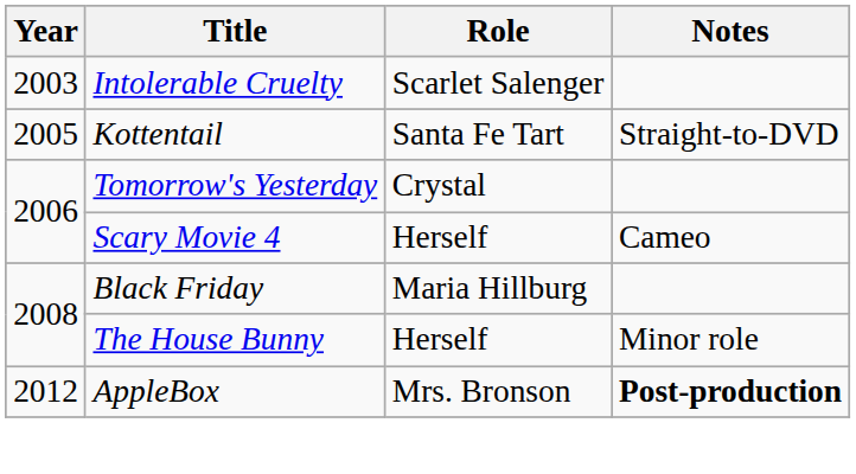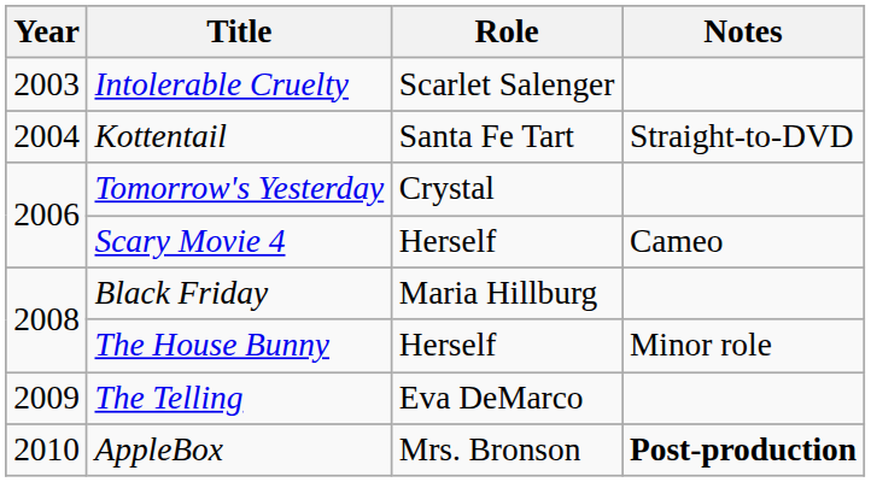 <table class="wikitable">
 <tr>
 <th>Year</th>
 <th>Title</th>
 <th>Role</th>
 <th>Notes</th>
 </tr>
 <tr>
 <td>2003</td>
 <td><em><a href='#'>Intolerable Cruelty</a></em></td>
 <td>Scarlet Salenger</td>
 <td></td>
 </tr>
 <tr>
-<td>2005</td>
+<td>2004</td>
 <td><em>Kottentail</em></td>
 <td>Santa Fe Tart</td>
 <td>Straight-to-DVD</td>
 </tr>
 <tr>
 <td rowspan="2">2006</td>
 <td><em><a href='#'>Tomorrow's Yesterday</a></em></td>
 <td>Crystal</td>
 <td></td>
 </tr>
 <tr>
 <td><em><a href='#'>Scary Movie 4</a> </em></td>
 <td>Herself</td>
 <td>Cameo</td>
 </tr>
 <tr>
 <td rowspan="2">2008</td>
 <td><em>Black Friday</em></td>
 <td>Maria Hillburg</td>
 <td></td>
 </tr>
 <tr>
 <td><em><a href='#'>The House Bunny</a></em></td>
 <td>Herself</td>
 <td>Minor role</td>
 </tr>
 <tr>
-<td>2012</td>
+<td>2009</td>
+<td><em><a href='#'>The Telling</a></em></td>
+<td>Eva DeMarco</td>
+<td></td>
+</tr>
+<tr>
+<td>2010</td>
 <td><em>AppleBox</em></td>
 <td>Mrs. Bronson</td>
 <td><strong>Post-production</strong></td>
 </tr>
 </table>
